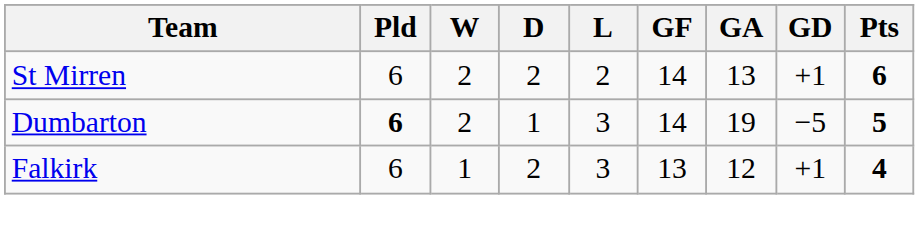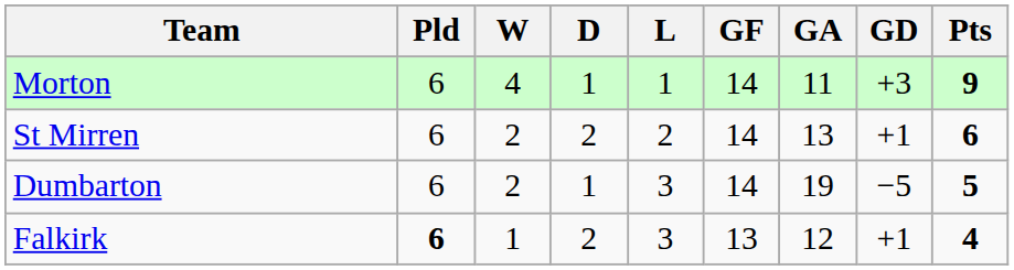 <table class="wikitable" style="text-align: center;">
 <tr>
 <th width=185>Team</th>
 <th width=30>Pld</th>
 <th width=30>W</th>
 <th width=30>D</th>
 <th width=30>L</th>
 <th width=30>GF</th>
 <th width=30>GA</th>
 <th width=30>GD</th>
 <th width=30>Pts</th>
+</tr>
+<tr bgcolor=#ccffcc>
+<td align=left><a href='#'>Morton</a></td>
+<td>6</td>
+<td>4</td>
+<td>1</td>
+<td>1</td>
+<td>14</td>
+<td>11</td>
+<td>+3</td>
+<td><strong>9</strong></td>
 </tr>
 <tr>
 <td align=left><a href='#'>St Mirren</a></td>
 <td>6</td>
 <td>2</td>
 <td>2</td>
 <td>2</td>
 <td>14</td>
 <td>13</td>
 <td>+1</td>
 <td><strong>6</strong></td>
 </tr>
 <tr>
 <td align=left><a href='#'>Dumbarton</a></td>
-<td><strong>6</strong></td>
+<td>6</td>
 <td>2</td>
 <td>1</td>
 <td>3</td>
 <td>14</td>
 <td>19</td>
 <td>−5</td>
 <td><strong>5</strong></td>
 </tr>
 <tr>
 <td align=left><a href='#'>Falkirk</a></td>
-<td>6</td>
+<td><strong>6</strong></td>
 <td>1</td>
 <td>2</td>
 <td>3</td>
 <td>13</td>
 <td>12</td>
 <td>+1</td>
 <td><strong>4</strong></td>
 </tr>
 </table>
